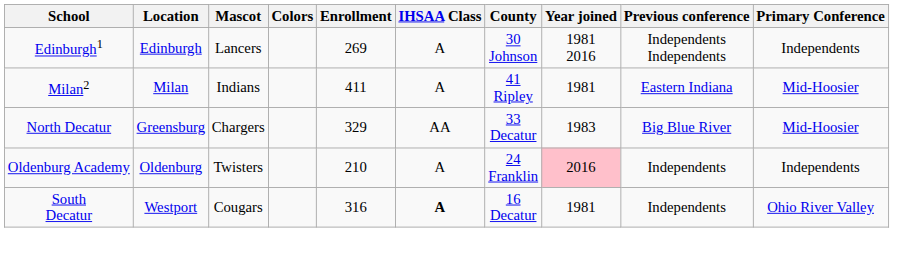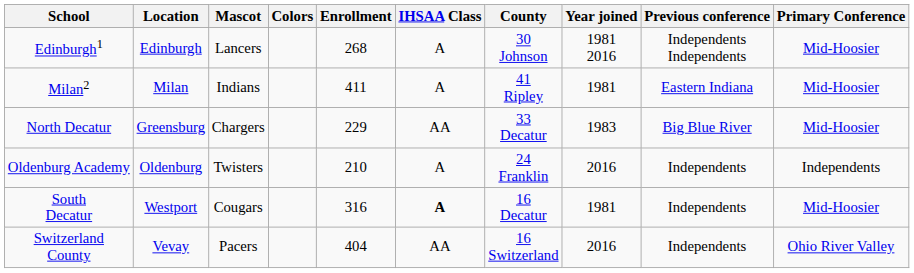 <table class="wikitable" style="text-align:center;">
 <tr>
 <th>School</th>
 <th>Location</th>
 <th>Mascot</th>
 <th>Colors</th>
 <th>Enrollment</th>
 <th><a href='#'>IHSAA</a> Class</th>
 <th>County</th>
 <th>Year joined</th>
 <th>Previous conference</th>
 <th>Primary Conference</th>
 </tr>
 <tr>
 <td><a href='#'>Edinburgh</a><sup>1</sup></td>
 <td><a href='#'>Edinburgh</a></td>
 <td>Lancers</td>
 <td> </td>
-<td>269</td>
+<td>268</td>
 <td>A</td>
 <td><a href='#'>30 <br> Johnson</a></td>
 <td>1981<br>2016</td>
 <td>Independents<br>Independents</td>
-<td>Independents</td>
+<td><a href='#'>Mid-Hoosier</a></td>
 </tr>
 <tr>
 <td><a href='#'>Milan</a><sup>2</sup></td>
 <td><a href='#'>Milan</a></td>
 <td>Indians</td>
 <td>  </td>
 <td>411</td>
 <td>A</td>
 <td><a href='#'>41 <br> Ripley</a></td>
 <td>1981</td>
 <td><a href='#'>Eastern Indiana</a></td>
 <td><a href='#'>Mid-Hoosier</a></td>
 </tr>
 <tr>
 <td><a href='#'>North Decatur</a></td>
 <td><a href='#'>Greensburg</a></td>
 <td>Chargers</td>
 <td> </td>
-<td>329</td>
+<td>229</td>
 <td>AA</td>
 <td><a href='#'>33 <br> Decatur</a></td>
 <td>1983</td>
 <td><a href='#'>Big Blue River</a></td>
 <td><a href='#'>Mid-Hoosier</a></td>
 </tr>
 <tr>
 <td><a href='#'>Oldenburg Academy</a></td>
 <td><a href='#'>Oldenburg</a></td>
 <td>Twisters</td>
 <td> </td>
 <td>210</td>
 <td>A</td>
 <td><a href='#'>24 <br> Franklin</a></td>
-<td style="background: pink;">2016</td>
+<td>2016</td>
 <td>Independents</td>
 <td>Independents</td>
 </tr>
 <tr>
 <td><a href='#'>South <br> Decatur</a></td>
 <td><a href='#'>Westport</a></td>
 <td>Cougars</td>
 <td> </td>
 <td>316</td>
 <td><strong>A</strong></td>
 <td><a href='#'>16 <br> Decatur</a></td>
 <td>1981</td>
 <td>Independents</td>
+<td><a href='#'>Mid-Hoosier</a></td>
+</tr>
+<tr>
+<td><a href='#'>Switzerland <br> County</a></td>
+<td><a href='#'>Vevay</a></td>
+<td>Pacers</td>
+<td> </td>
+<td>404</td>
+<td>AA</td>
+<td><a href='#'>16 <br>Switzerland</a></td>
+<td>2016</td>
+<td>Independents</td>
 <td><a href='#'>Ohio River Valley</a></td>
 </tr>
 </table>
